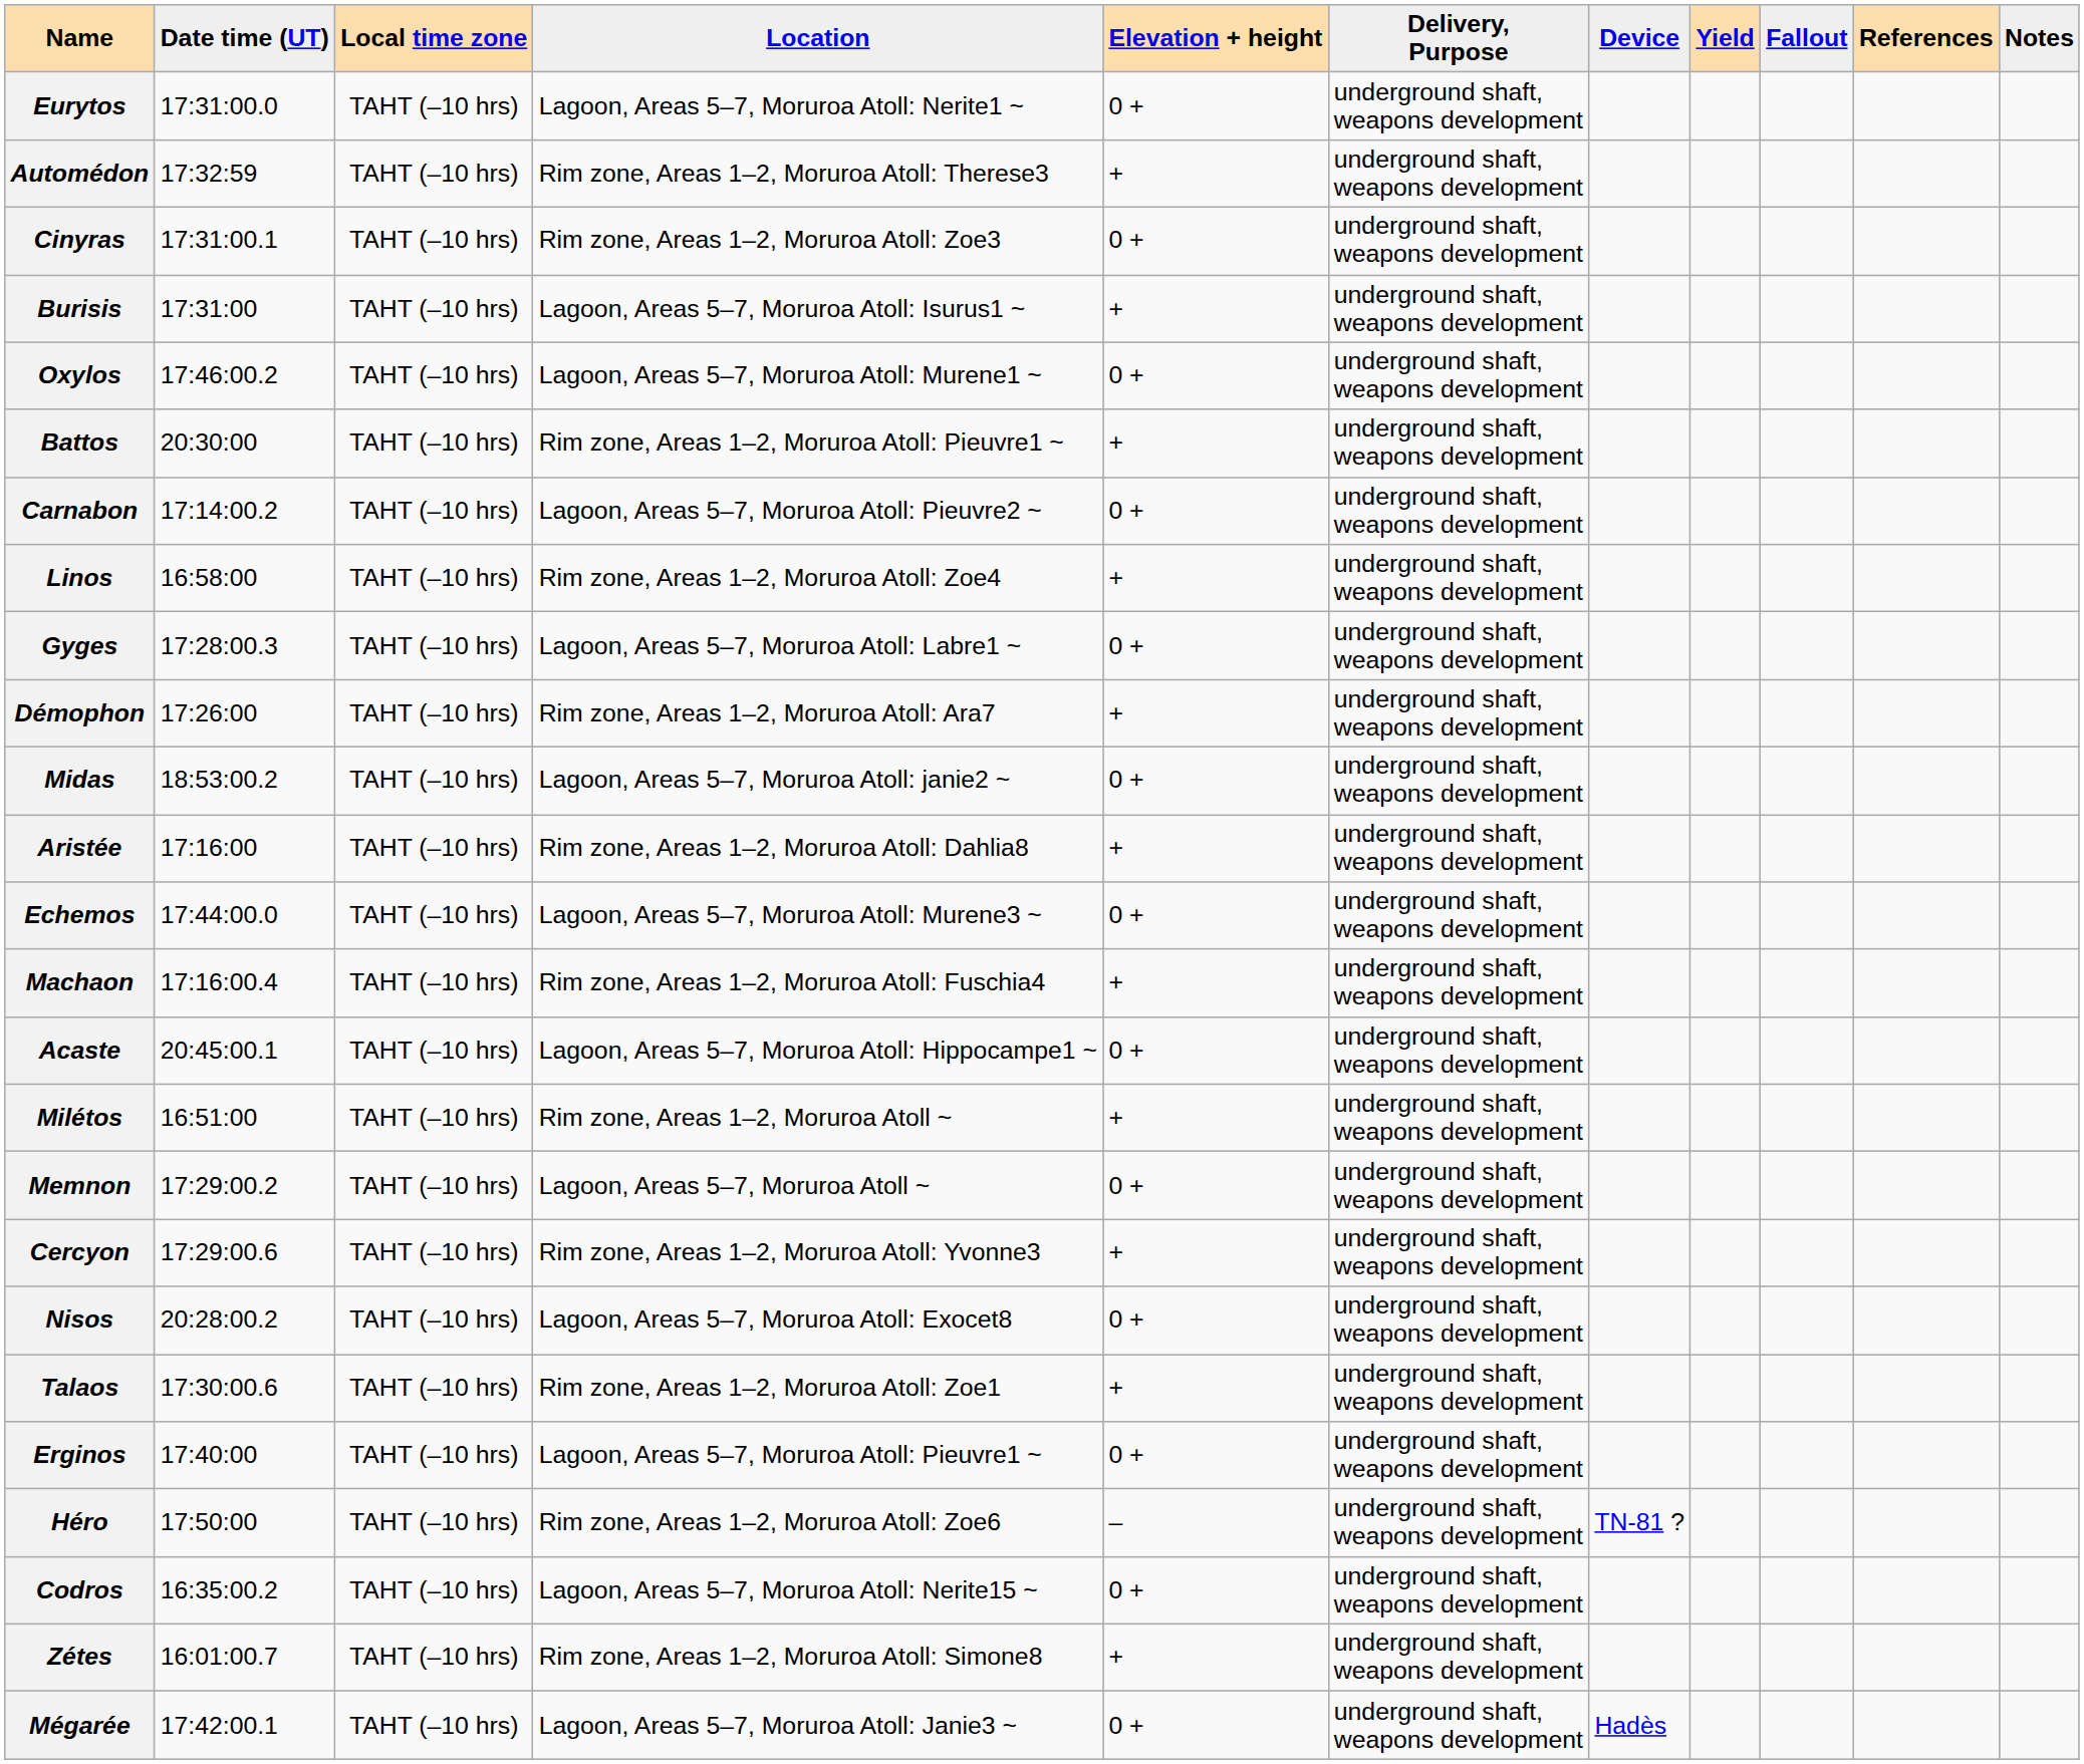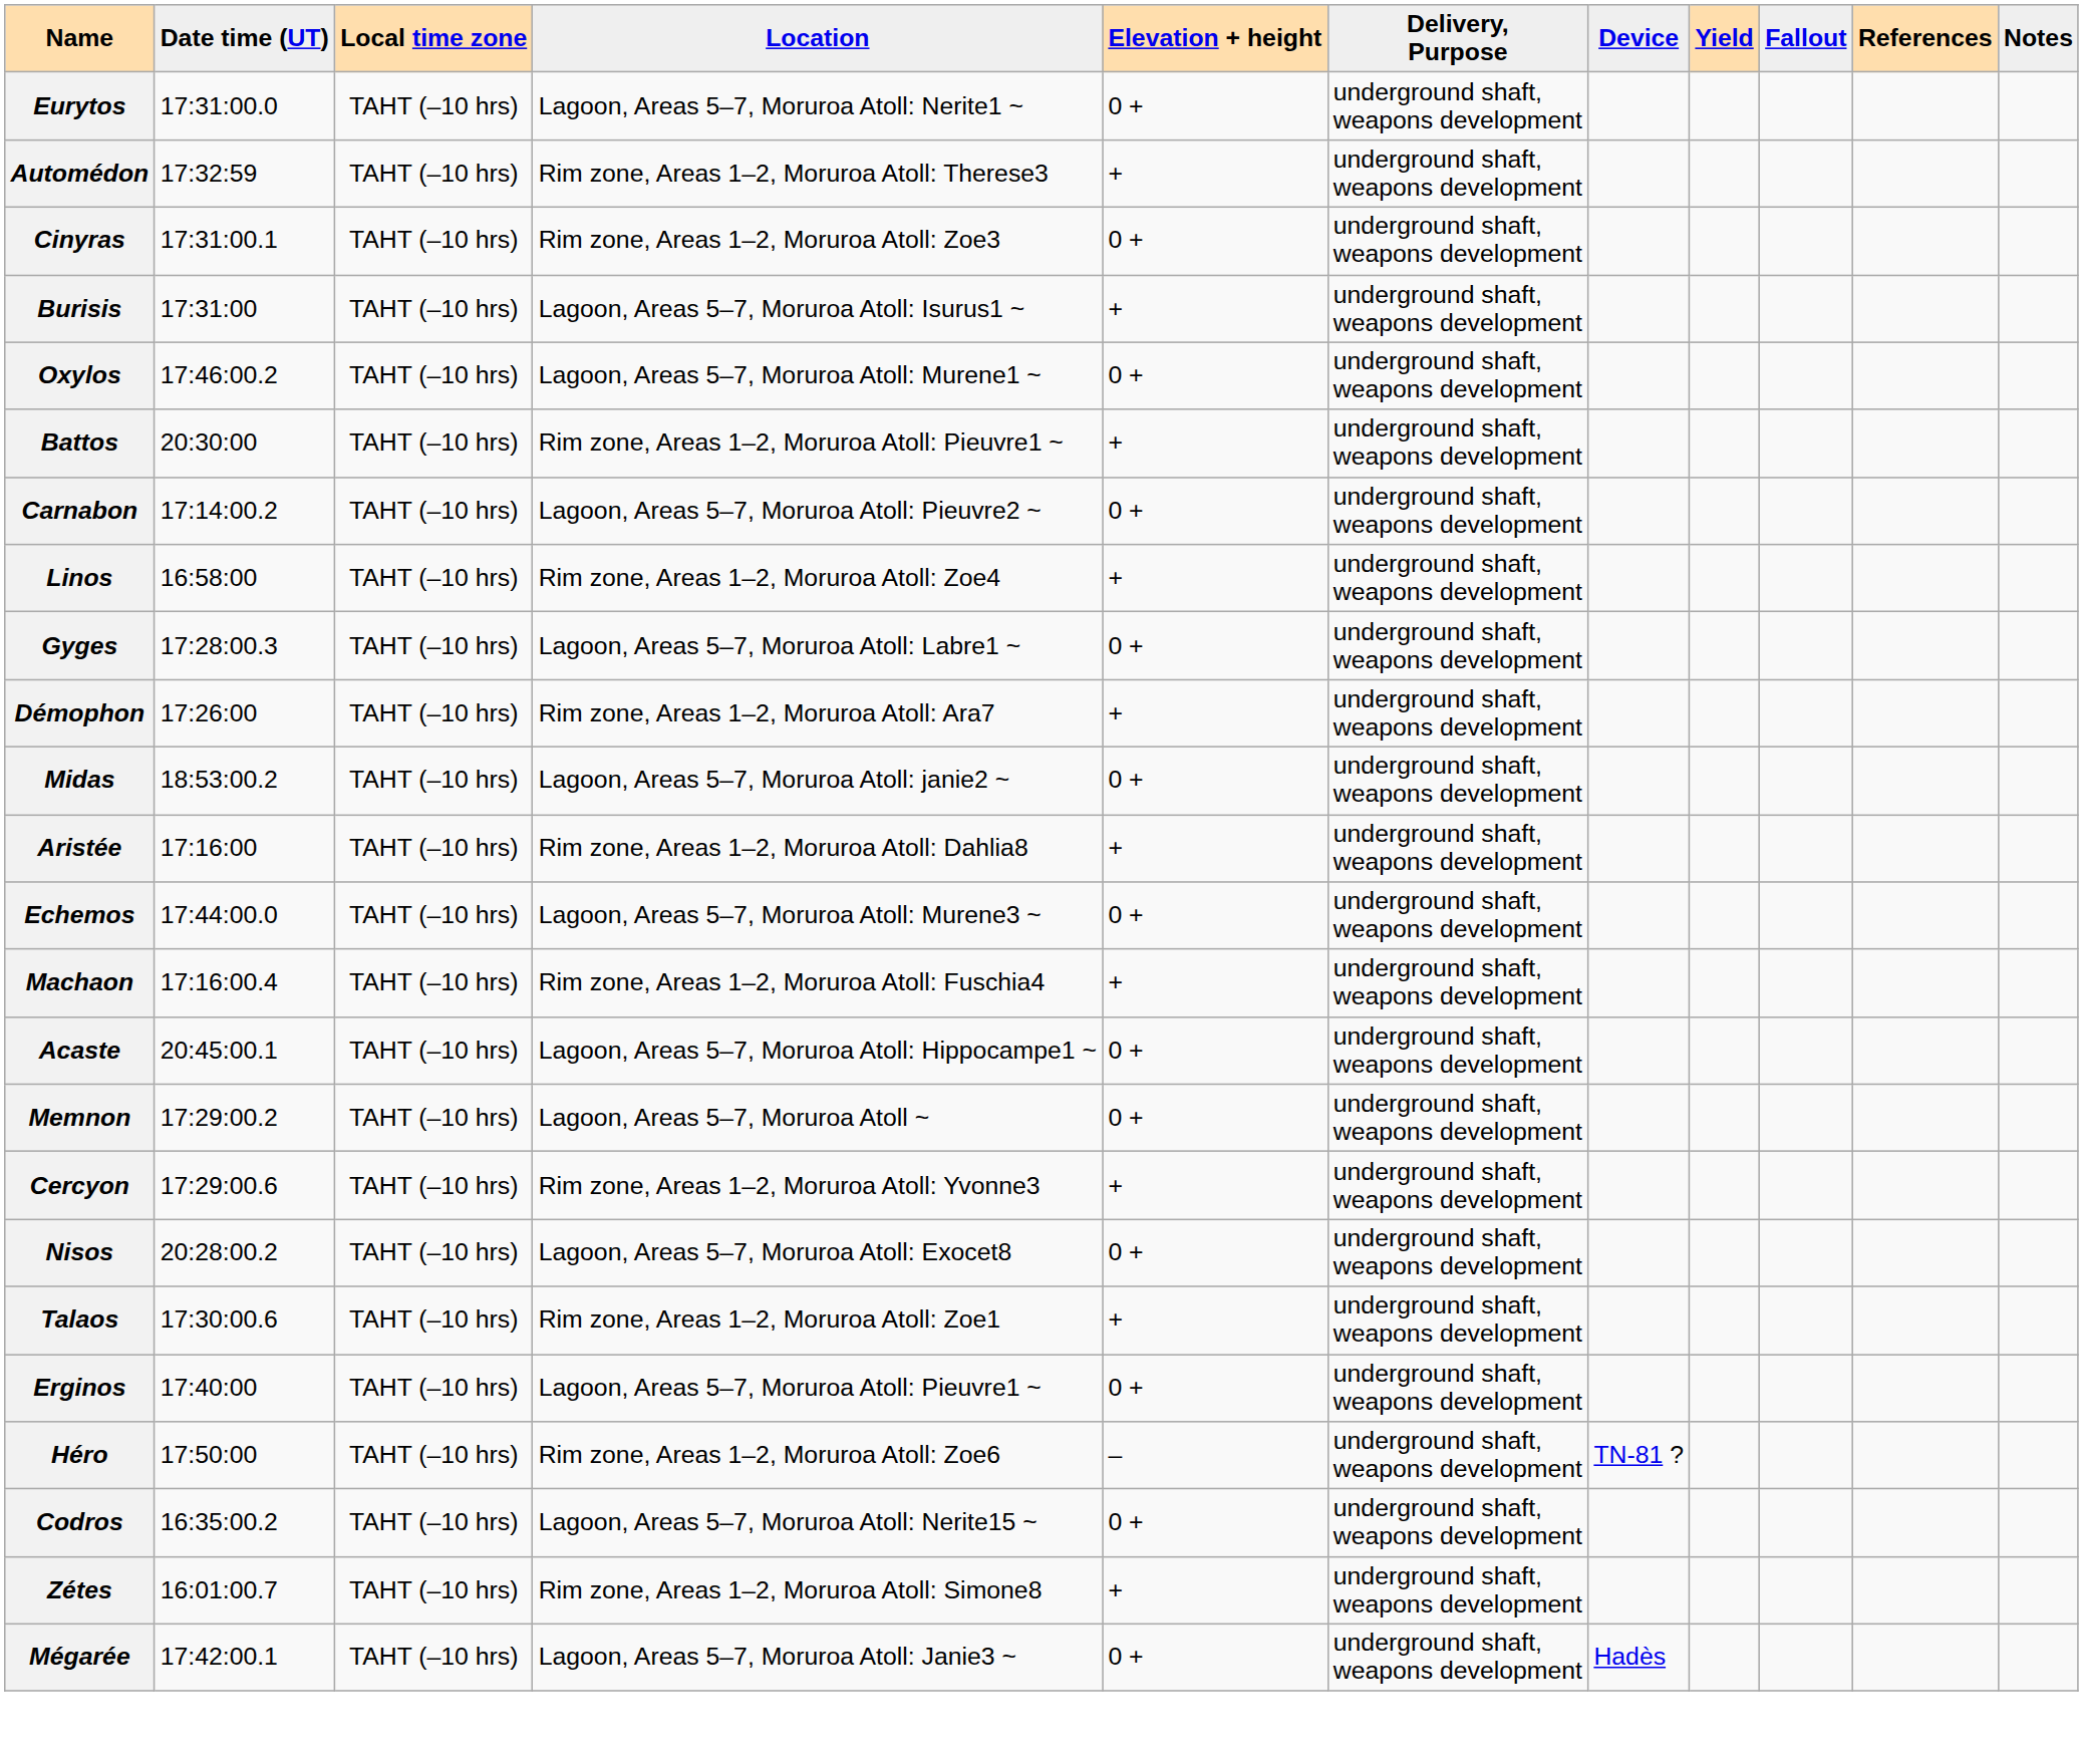 <table class="wikitable sortable">
 <tr>
 <th style="background:#ffdead;">Name </th>
 <th style="background:#efefef;">Date time (<a href='#'>UT</a>)</th>
 <th style="background:#ffdead;">Local <a href='#'>time zone</a></th>
 <th style="background:#efefef;"><a href='#'>Location</a></th>
 <th style="background:#ffdead;"><a href='#'>Elevation</a> + height </th>
 <th style="background:#efefef;">Delivery, <br>Purpose </th>
 <th style="background:#efefef;"><a href='#'>Device</a></th>
 <th style="background:#ffdead;"><a href='#'>Yield</a></th>
 <th style="background:#efefef;" class="unsortable"><a href='#'>Fallout</a></th>
 <th style="background:#ffdead;" class="unsortable">References</th>
 <th style="background:#efefef;" class="unsortable">Notes</th>
 </tr>
 <tr>
 <th><em>Eurytos</em></th>
 <td> 17:31:00.0</td>
 <td style="text-align:center;">TAHT (–10 hrs)<br></td>
 <td>Lagoon, Areas 5–7, Moruroa Atoll: Nerite1 ~ </td>
 <td>0 +</td>
 <td>underground shaft,<br>weapons development</td>
 <td></td>
 <td style="text-align:center;"></td>
 <td></td>
 <td></td>
 <td></td>
 </tr>
 <tr>
 <th><em>Automédon</em></th>
 <td> 17:32:59</td>
 <td style="text-align:center;">TAHT (–10 hrs)<br></td>
 <td>Rim zone, Areas 1–2, Moruroa Atoll: Therese3 </td>
 <td> +</td>
 <td>underground shaft,<br>weapons development</td>
 <td></td>
 <td style="text-align:center;"></td>
 <td></td>
 <td></td>
 <td></td>
 </tr>
 <tr>
 <th><em>Cinyras</em></th>
 <td> 17:31:00.1</td>
 <td style="text-align:center;">TAHT (–10 hrs)<br></td>
 <td>Rim zone, Areas 1–2, Moruroa Atoll: Zoe3 </td>
 <td>0 +</td>
 <td>underground shaft,<br>weapons development</td>
 <td></td>
 <td style="text-align:center;"></td>
 <td></td>
 <td></td>
 <td></td>
 </tr>
 <tr>
 <th><em>Burisis</em></th>
 <td> 17:31:00</td>
 <td style="text-align:center;">TAHT (–10 hrs)<br></td>
 <td>Lagoon, Areas 5–7, Moruroa Atoll: Isurus1 ~ </td>
 <td> +</td>
 <td>underground shaft,<br>weapons development</td>
 <td></td>
 <td style="text-align:center;"></td>
 <td></td>
 <td></td>
 <td></td>
 </tr>
 <tr>
 <th><em>Oxylos</em></th>
 <td> 17:46:00.2</td>
 <td style="text-align:center;">TAHT (–10 hrs)<br></td>
 <td>Lagoon, Areas 5–7, Moruroa Atoll: Murene1 ~ </td>
 <td>0 +</td>
 <td>underground shaft,<br>weapons development</td>
 <td></td>
 <td style="text-align:center;"></td>
 <td></td>
 <td></td>
 <td></td>
 </tr>
 <tr>
 <th><em>Battos</em></th>
 <td> 20:30:00</td>
 <td style="text-align:center;">TAHT (–10 hrs)<br></td>
 <td>Rim zone, Areas 1–2, Moruroa Atoll: Pieuvre1 ~ </td>
 <td> +</td>
 <td>underground shaft,<br>weapons development</td>
 <td></td>
 <td style="text-align:center;"></td>
 <td></td>
 <td></td>
 <td></td>
 </tr>
 <tr>
 <th><em>Carnabon</em></th>
 <td> 17:14:00.2</td>
 <td style="text-align:center;">TAHT (–10 hrs)<br></td>
 <td>Lagoon, Areas 5–7, Moruroa Atoll: Pieuvre2 ~ </td>
 <td>0 +</td>
 <td>underground shaft,<br>weapons development</td>
 <td></td>
 <td style="text-align:center;"></td>
 <td></td>
 <td></td>
 <td></td>
 </tr>
 <tr>
 <th><em>Linos</em></th>
 <td> 16:58:00</td>
 <td style="text-align:center;">TAHT (–10 hrs)<br></td>
 <td>Rim zone, Areas 1–2, Moruroa Atoll: Zoe4 </td>
 <td> +</td>
 <td>underground shaft,<br>weapons development</td>
 <td></td>
 <td style="text-align:center;"></td>
 <td></td>
 <td></td>
 <td></td>
 </tr>
 <tr>
 <th><em>Gyges</em></th>
 <td> 17:28:00.3</td>
 <td style="text-align:center;">TAHT (–10 hrs)<br></td>
 <td>Lagoon, Areas 5–7, Moruroa Atoll: Labre1 ~ </td>
 <td>0 +</td>
 <td>underground shaft,<br>weapons development</td>
 <td></td>
 <td style="text-align:center;"></td>
 <td></td>
 <td></td>
 <td></td>
 </tr>
 <tr>
 <th><em>Démophon</em></th>
 <td> 17:26:00</td>
 <td style="text-align:center;">TAHT (–10 hrs)<br></td>
 <td>Rim zone, Areas 1–2, Moruroa Atoll: Ara7 </td>
 <td> +</td>
 <td>underground shaft,<br>weapons development</td>
 <td></td>
 <td style="text-align:center;"></td>
 <td></td>
 <td></td>
 <td></td>
 </tr>
 <tr>
 <th><em>Midas</em></th>
 <td> 18:53:00.2</td>
 <td style="text-align:center;">TAHT (–10 hrs)<br></td>
 <td>Lagoon, Areas 5–7, Moruroa Atoll: janie2 ~ </td>
 <td>0 +</td>
 <td>underground shaft,<br>weapons development</td>
 <td></td>
 <td style="text-align:center;"></td>
 <td></td>
 <td></td>
 <td></td>
 </tr>
 <tr>
 <th><em>Aristée</em></th>
 <td> 17:16:00</td>
 <td style="text-align:center;">TAHT (–10 hrs)<br></td>
 <td>Rim zone, Areas 1–2, Moruroa Atoll: Dahlia8 </td>
 <td> +</td>
 <td>underground shaft,<br>weapons development</td>
 <td></td>
 <td style="text-align:center;"></td>
 <td></td>
 <td></td>
 <td></td>
 </tr>
 <tr>
 <th><em>Echemos</em></th>
 <td> 17:44:00.0</td>
 <td style="text-align:center;">TAHT (–10 hrs)<br></td>
 <td>Lagoon, Areas 5–7, Moruroa Atoll: Murene3 ~ </td>
 <td>0 +</td>
 <td>underground shaft,<br>weapons development</td>
 <td></td>
 <td style="text-align:center;"></td>
 <td></td>
 <td></td>
 <td></td>
 </tr>
 <tr>
 <th><em>Machaon</em></th>
 <td> 17:16:00.4</td>
 <td style="text-align:center;">TAHT (–10 hrs)<br></td>
 <td>Rim zone, Areas 1–2, Moruroa Atoll: Fuschia4 </td>
 <td> +</td>
 <td>underground shaft,<br>weapons development</td>
 <td></td>
 <td style="text-align:center;"></td>
 <td></td>
 <td></td>
 <td></td>
 </tr>
 <tr>
 <th><em>Acaste</em></th>
 <td> 20:45:00.1</td>
 <td style="text-align:center;">TAHT (–10 hrs)<br></td>
 <td>Lagoon, Areas 5–7, Moruroa Atoll: Hippocampe1 ~ </td>
 <td>0 +</td>
 <td>underground shaft,<br>weapons development</td>
 <td></td>
 <td style="text-align:center;"></td>
 <td></td>
 <td></td>
 <td></td>
 </tr>
 <tr>
-<th><em>Milétos</em></th>
-<td> 16:51:00</td>
-<td style="text-align:center;">TAHT (–10 hrs)<br></td>
-<td>Rim zone, Areas 1–2, Moruroa Atoll ~ </td>
-<td> +</td>
-<td>underground shaft,<br>weapons development</td>
-<td></td>
-<td style="text-align:center;"></td>
-<td></td>
-<td></td>
-<td></td>
-</tr>
-<tr>
 <th><em>Memnon</em></th>
 <td> 17:29:00.2</td>
 <td style="text-align:center;">TAHT (–10 hrs)<br></td>
 <td>Lagoon, Areas 5–7, Moruroa Atoll ~ </td>
 <td>0 +</td>
 <td>underground shaft,<br>weapons development</td>
 <td></td>
 <td style="text-align:center;"></td>
 <td></td>
 <td></td>
 <td></td>
 </tr>
 <tr>
 <th><em>Cercyon</em></th>
 <td> 17:29:00.6</td>
 <td style="text-align:center;">TAHT (–10 hrs)<br></td>
 <td>Rim zone, Areas 1–2, Moruroa Atoll: Yvonne3 </td>
 <td> +</td>
 <td>underground shaft,<br>weapons development</td>
 <td></td>
 <td style="text-align:center;"></td>
 <td></td>
 <td></td>
 <td></td>
 </tr>
 <tr>
 <th><em>Nisos</em></th>
 <td> 20:28:00.2</td>
 <td style="text-align:center;">TAHT (–10 hrs)<br></td>
 <td>Lagoon, Areas 5–7, Moruroa Atoll: Exocet8 </td>
 <td>0 +</td>
 <td>underground shaft,<br>weapons development</td>
 <td></td>
 <td style="text-align:center;"></td>
 <td></td>
 <td></td>
 <td></td>
 </tr>
 <tr>
 <th><em>Talaos</em></th>
 <td> 17:30:00.6</td>
 <td style="text-align:center;">TAHT (–10 hrs)<br></td>
 <td>Rim zone, Areas 1–2, Moruroa Atoll: Zoe1 </td>
 <td> +</td>
 <td>underground shaft,<br>weapons development</td>
 <td></td>
 <td style="text-align:center;"></td>
 <td></td>
 <td></td>
 <td></td>
 </tr>
 <tr>
 <th><em>Erginos</em></th>
 <td> 17:40:00</td>
 <td style="text-align:center;">TAHT (–10 hrs)<br></td>
 <td>Lagoon, Areas 5–7, Moruroa Atoll: Pieuvre1 ~ </td>
 <td>0 +</td>
 <td>underground shaft,<br>weapons development</td>
 <td></td>
 <td style="text-align:center;"></td>
 <td></td>
 <td></td>
 <td></td>
 </tr>
 <tr>
 <th><em>Héro</em></th>
 <td> 17:50:00</td>
 <td style="text-align:center;">TAHT (–10 hrs)<br></td>
 <td>Rim zone, Areas 1–2, Moruroa Atoll: Zoe6 </td>
 <td> – </td>
 <td>underground shaft,<br>weapons development</td>
 <td><a href='#'>TN-81</a> ?</td>
 <td style="text-align:center;"></td>
 <td></td>
 <td></td>
 <td></td>
 </tr>
 <tr>
 <th><em>Codros</em></th>
 <td> 16:35:00.2</td>
 <td style="text-align:center;">TAHT (–10 hrs)<br></td>
 <td>Lagoon, Areas 5–7, Moruroa Atoll: Nerite15 ~ </td>
 <td>0 +</td>
 <td>underground shaft,<br>weapons development</td>
 <td></td>
 <td style="text-align:center;"></td>
 <td></td>
 <td></td>
 <td></td>
 </tr>
 <tr>
 <th><em>Zétes</em></th>
 <td> 16:01:00.7</td>
 <td style="text-align:center;">TAHT (–10 hrs)<br></td>
 <td>Rim zone, Areas 1–2, Moruroa Atoll: Simone8 </td>
 <td> +</td>
 <td>underground shaft,<br>weapons development</td>
 <td></td>
 <td style="text-align:center;"></td>
 <td></td>
 <td></td>
 <td></td>
 </tr>
 <tr>
 <th><em>Mégarée</em></th>
 <td> 17:42:00.1</td>
 <td style="text-align:center;">TAHT (–10 hrs)<br></td>
 <td>Lagoon, Areas 5–7, Moruroa Atoll: Janie3 ~ </td>
 <td>0 +</td>
 <td>underground shaft,<br>weapons development</td>
 <td><a href='#'>Hadès</a></td>
 <td style="text-align:center;"></td>
 <td></td>
 <td></td>
 <td></td>
 </tr>
 </table>
